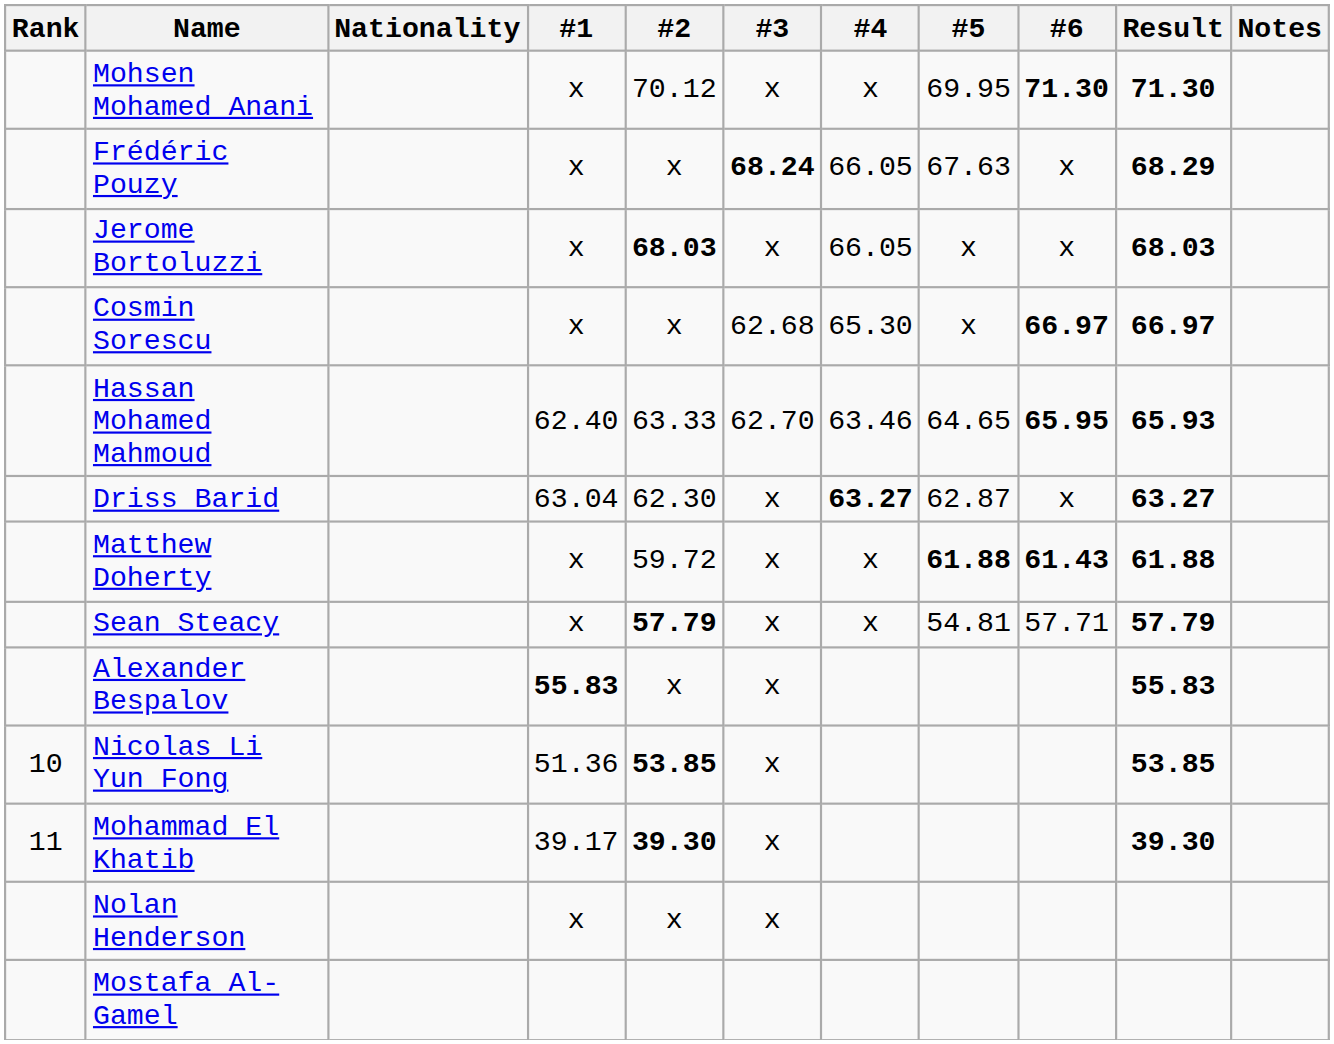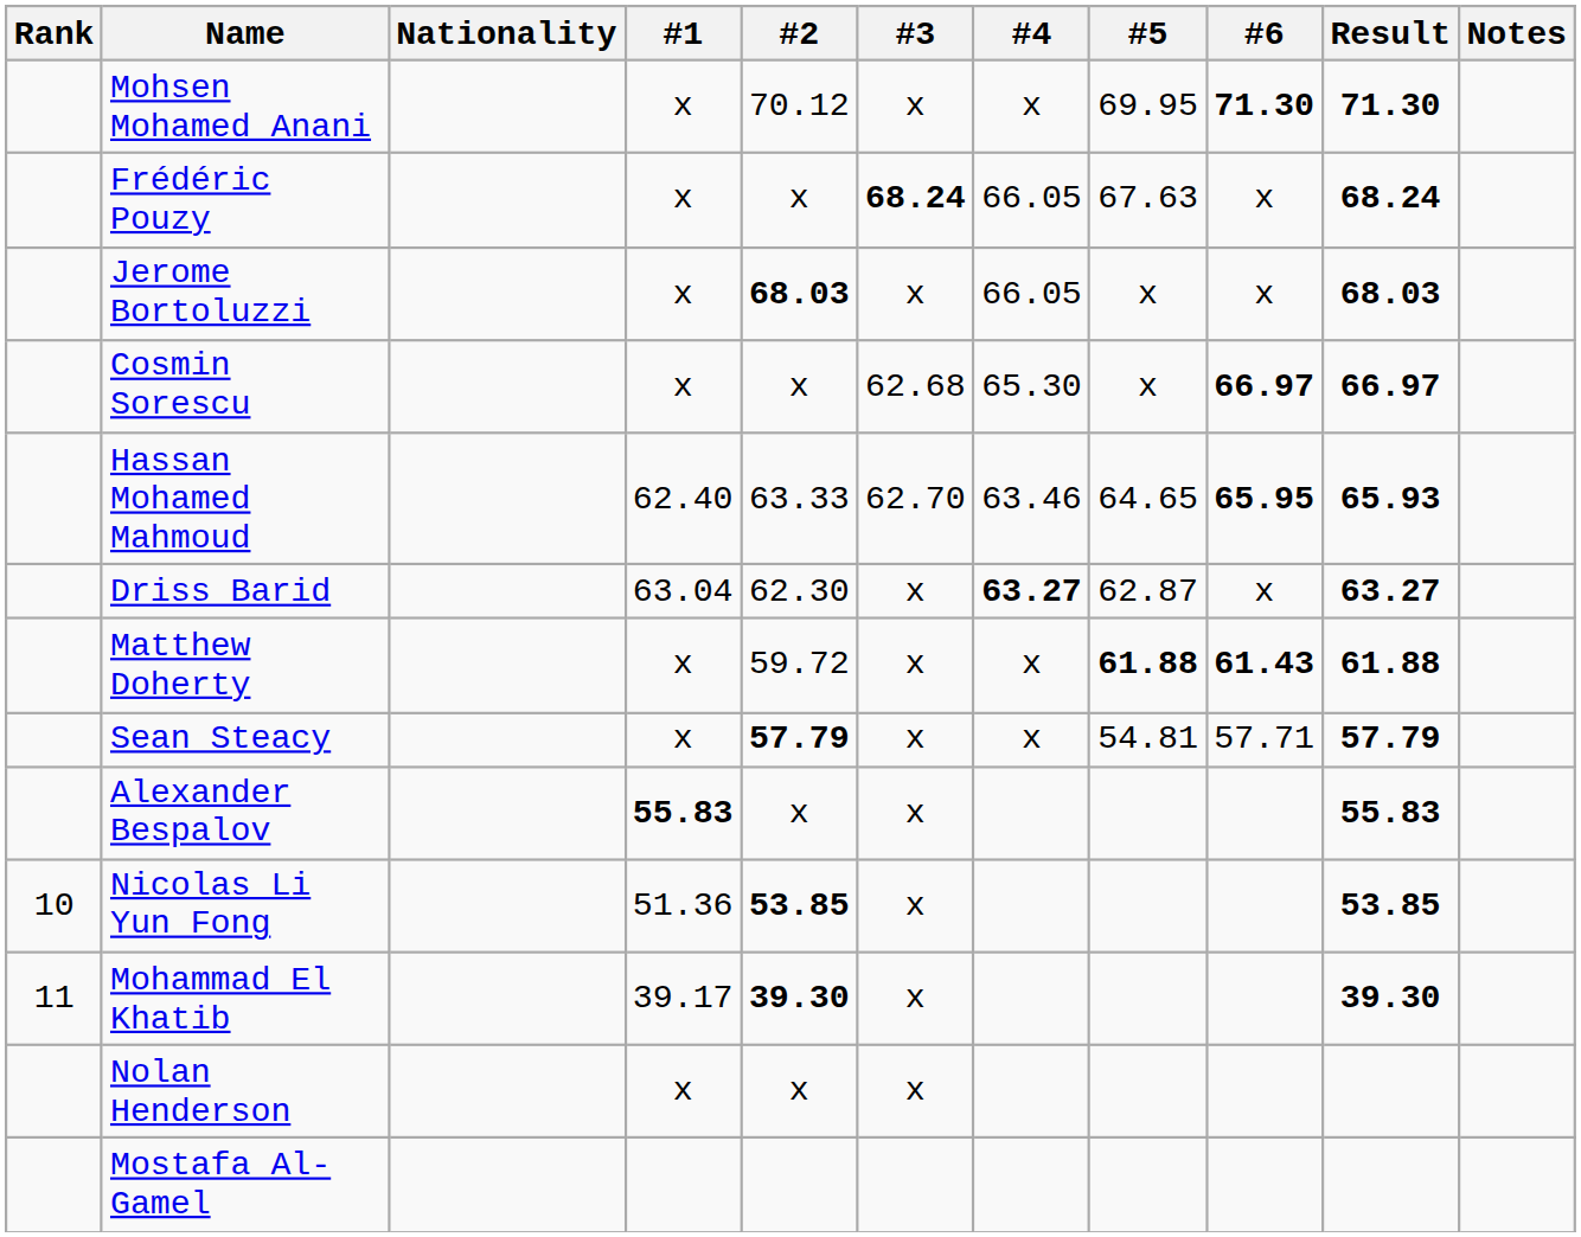 <table class="wikitable sortable" style="text-align:center">
 <tr>
 <th>Rank</th>
 <th>Name</th>
 <th>Nationality</th>
 <th>#1</th>
 <th>#2</th>
 <th>#3</th>
 <th>#4</th>
 <th>#5</th>
 <th>#6</th>
 <th>Result</th>
 <th>Notes</th>
 </tr>
 <tr>
 <td></td>
 <td align=left><a href='#'>Mohsen Mohamed Anani</a></td>
 <td align=left></td>
 <td>x</td>
 <td>70.12</td>
 <td>x</td>
 <td>x</td>
 <td>69.95</td>
 <td><strong>71.30</strong></td>
 <td><strong>71.30</strong></td>
 <td></td>
 </tr>
 <tr>
 <td></td>
 <td align=left><a href='#'>Frédéric Pouzy</a></td>
 <td align=left></td>
 <td>x</td>
 <td>x</td>
 <td><strong>68.24</strong></td>
 <td>66.05</td>
 <td>67.63</td>
 <td>x</td>
-<td><strong>68.29</strong></td>
+<td><strong>68.24</strong></td>
 <td></td>
 </tr>
 <tr>
 <td></td>
 <td align=left><a href='#'>Jerome Bortoluzzi</a></td>
 <td align=left></td>
 <td>x</td>
 <td><strong>68.03</strong></td>
 <td>x</td>
 <td>66.05</td>
 <td>x</td>
 <td>x</td>
 <td><strong>68.03</strong></td>
 <td></td>
 </tr>
 <tr>
 <td></td>
 <td align=left><a href='#'>Cosmin Sorescu</a></td>
 <td align=left></td>
 <td>x</td>
 <td>x</td>
 <td>62.68</td>
 <td>65.30</td>
 <td>x</td>
 <td><strong>66.97</strong></td>
 <td><strong>66.97</strong></td>
 <td></td>
 </tr>
 <tr>
 <td></td>
 <td align=left><a href='#'>Hassan Mohamed Mahmoud</a></td>
 <td align=left></td>
 <td>62.40</td>
 <td>63.33</td>
 <td>62.70</td>
 <td>63.46</td>
 <td>64.65</td>
 <td><strong>65.95</strong></td>
 <td><strong>65.93</strong></td>
 <td></td>
 </tr>
 <tr>
 <td></td>
 <td align=left><a href='#'>Driss Barid</a></td>
 <td align=left></td>
 <td>63.04</td>
 <td>62.30</td>
 <td>x</td>
 <td><strong>63.27</strong></td>
 <td>62.87</td>
 <td>x</td>
 <td><strong>63.27</strong></td>
 <td></td>
 </tr>
 <tr>
 <td></td>
 <td align=left><a href='#'>Matthew Doherty</a></td>
 <td align=left></td>
 <td>x</td>
 <td>59.72</td>
 <td>x</td>
 <td>x</td>
 <td><strong>61.88</strong></td>
 <td><strong>61.43</strong></td>
 <td><strong>61.88</strong></td>
 <td></td>
 </tr>
 <tr>
 <td></td>
 <td align=left><a href='#'>Sean Steacy</a></td>
 <td align=left></td>
 <td>x</td>
 <td><strong>57.79</strong></td>
 <td>x</td>
 <td>x</td>
 <td>54.81</td>
 <td>57.71</td>
 <td><strong>57.79</strong></td>
 <td></td>
 </tr>
 <tr>
 <td></td>
 <td align=left><a href='#'>Alexander Bespalov</a></td>
 <td align=left></td>
 <td><strong>55.83</strong></td>
 <td>x</td>
 <td>x</td>
 <td></td>
 <td></td>
 <td></td>
 <td><strong>55.83</strong></td>
 <td></td>
 </tr>
 <tr>
 <td>10</td>
 <td align=left><a href='#'>Nicolas Li Yun Fong</a></td>
 <td align=left></td>
 <td>51.36</td>
 <td><strong>53.85</strong></td>
 <td>x</td>
 <td></td>
 <td></td>
 <td></td>
 <td><strong>53.85</strong></td>
 <td></td>
 </tr>
 <tr>
 <td>11</td>
 <td align=left><a href='#'>Mohammad El Khatib</a></td>
 <td align=left></td>
 <td>39.17</td>
 <td><strong>39.30</strong></td>
 <td>x</td>
 <td></td>
 <td></td>
 <td></td>
 <td><strong>39.30</strong></td>
 <td></td>
 </tr>
 <tr>
 <td></td>
 <td align=left><a href='#'>Nolan Henderson</a></td>
 <td align=left></td>
 <td>x</td>
 <td>x</td>
 <td>x</td>
 <td></td>
 <td></td>
 <td></td>
 <td><strong></strong></td>
 <td></td>
 </tr>
 <tr>
 <td></td>
 <td align=left><a href='#'>Mostafa Al-Gamel</a></td>
 <td align=left></td>
 <td></td>
 <td></td>
 <td></td>
 <td></td>
 <td></td>
 <td></td>
 <td><strong></strong></td>
 <td></td>
 </tr>
 </table>
